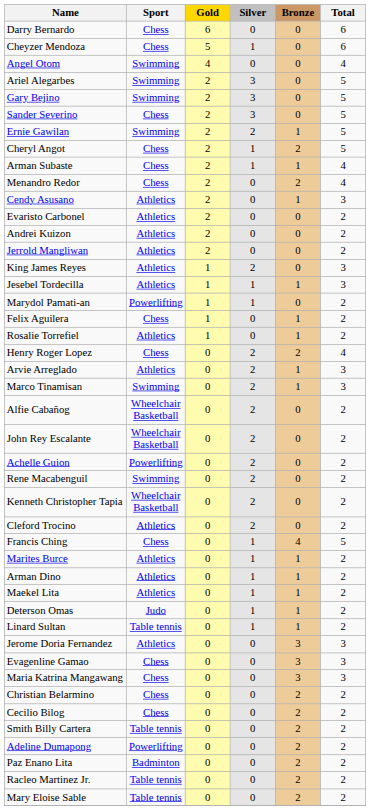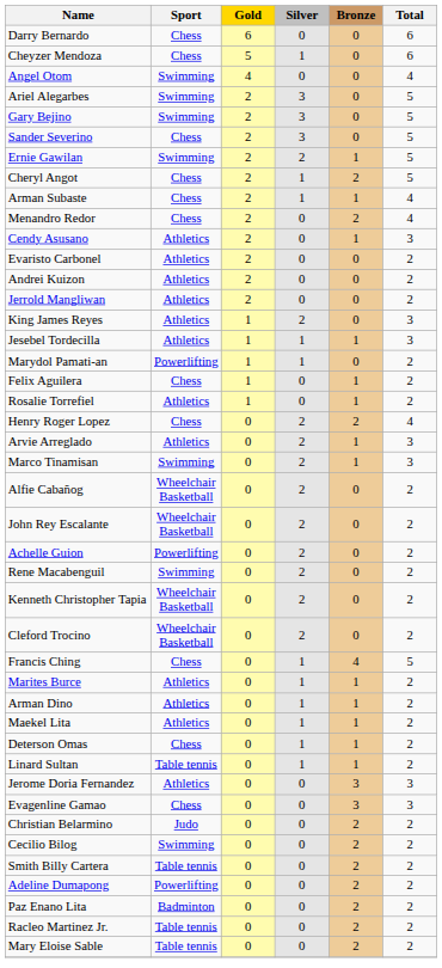 <table class="wikitable" style="text-align:center">
 <tr>
 <th width=175>Name</th>
 <th width=50>Sport</th>
 <td bgcolor=gold width=60><strong>Gold</strong></td>
 <td bgcolor=silver width=60><strong>Silver</strong></td>
 <td bgcolor=#cc9966 width=60><strong>Bronze</strong></td>
 <th width=60>Total</th>
 </tr>
 <tr>
 <td align=left>Darry Bernardo</td>
 <td><a href='#'>Chess</a></td>
 <td bgcolor=#fffcaf>6</td>
 <td bgcolor=#e5e5e5>0</td>
 <td bgcolor=#eecc99>0</td>
 <td>6</td>
 </tr>
 <tr>
 <td align=left>Cheyzer Mendoza</td>
 <td><a href='#'>Chess</a></td>
 <td bgcolor=#fffcaf>5</td>
 <td bgcolor=#e5e5e5>1</td>
 <td bgcolor=#eecc99>0</td>
 <td>6</td>
 </tr>
 <tr>
 <td align=left><a href='#'>Angel Otom</a></td>
 <td><a href='#'>Swimming</a></td>
 <td bgcolor=#fffcaf>4</td>
 <td bgcolor=#e5e5e5>0</td>
 <td bgcolor=#eecc99>0</td>
 <td>4</td>
 </tr>
 <tr>
 <td align=left>Ariel Alegarbes</td>
 <td><a href='#'>Swimming</a></td>
 <td bgcolor=#fffcaf>2</td>
 <td bgcolor=#e5e5e5>3</td>
 <td bgcolor=#eecc99>0</td>
 <td>5</td>
 </tr>
 <tr>
 <td align=left><a href='#'>Gary Bejino</a></td>
 <td><a href='#'>Swimming</a></td>
 <td bgcolor=#fffcaf>2</td>
 <td bgcolor=#e5e5e5>3</td>
 <td bgcolor=#eecc99>0</td>
 <td>5</td>
 </tr>
 <tr>
 <td align=left><a href='#'>Sander Severino</a></td>
 <td><a href='#'>Chess</a></td>
 <td bgcolor=#fffcaf>2</td>
 <td bgcolor=#e5e5e5>3</td>
 <td bgcolor=#eecc99>0</td>
 <td>5</td>
 </tr>
 <tr>
 <td align=left><a href='#'>Ernie Gawilan</a></td>
 <td><a href='#'>Swimming</a></td>
 <td bgcolor=#fffcaf>2</td>
 <td bgcolor=#e5e5e5>2</td>
 <td bgcolor=#eecc99>1</td>
 <td>5</td>
 </tr>
 <tr>
 <td align=left>Cheryl Angot</td>
 <td><a href='#'>Chess</a></td>
 <td bgcolor=#fffcaf>2</td>
 <td bgcolor=#e5e5e5>1</td>
 <td bgcolor=#eecc99>2</td>
 <td>5</td>
 </tr>
 <tr>
 <td align=left>Arman Subaste</td>
 <td><a href='#'>Chess</a></td>
 <td bgcolor=#fffcaf>2</td>
 <td bgcolor=#e5e5e5>1</td>
 <td bgcolor=#eecc99>1</td>
 <td>4</td>
 </tr>
 <tr>
 <td align=left>Menandro Redor</td>
 <td><a href='#'>Chess</a></td>
 <td bgcolor=#fffcaf>2</td>
 <td bgcolor=#e5e5e5>0</td>
 <td bgcolor=#eecc99>2</td>
 <td>4</td>
 </tr>
 <tr>
 <td align=left><a href='#'>Cendy Asusano</a></td>
 <td><a href='#'>Athletics</a></td>
 <td bgcolor=#fffcaf>2</td>
 <td bgcolor=#e5e5e5>0</td>
 <td bgcolor=#eecc99>1</td>
 <td>3</td>
 </tr>
 <tr>
 <td align=left>Evaristo Carbonel</td>
 <td><a href='#'>Athletics</a></td>
 <td bgcolor=#fffcaf>2</td>
 <td bgcolor=#e5e5e5>0</td>
 <td bgcolor=#eecc99>0</td>
 <td>2</td>
 </tr>
 <tr>
 <td align=left>Andrei Kuizon</td>
 <td><a href='#'>Athletics</a></td>
 <td bgcolor=#fffcaf>2</td>
 <td bgcolor=#e5e5e5>0</td>
 <td bgcolor=#eecc99>0</td>
 <td>2</td>
 </tr>
 <tr>
 <td align=left><a href='#'>Jerrold Mangliwan</a></td>
 <td><a href='#'>Athletics</a></td>
 <td bgcolor=#fffcaf>2</td>
 <td bgcolor=#e5e5e5>0</td>
 <td bgcolor=#eecc99>0</td>
 <td>2</td>
 </tr>
 <tr>
 <td align=left>King James Reyes</td>
 <td><a href='#'>Athletics</a></td>
 <td bgcolor=#fffcaf>1</td>
 <td bgcolor=#e5e5e5>2</td>
 <td bgcolor=#eecc99>0</td>
 <td>3</td>
 </tr>
 <tr>
 <td align=left>Jesebel Tordecilla</td>
 <td><a href='#'>Athletics</a></td>
 <td bgcolor=#fffcaf>1</td>
 <td bgcolor=#e5e5e5>1</td>
 <td bgcolor=#eecc99>1</td>
 <td>3</td>
 </tr>
 <tr>
 <td align=left>Marydol Pamati-an</td>
 <td><a href='#'>Powerlifting</a></td>
 <td bgcolor=#fffcaf>1</td>
 <td bgcolor=#e5e5e5>1</td>
 <td bgcolor=#eecc99>0</td>
 <td>2</td>
 </tr>
 <tr>
 <td align=left>Felix Aguilera</td>
 <td><a href='#'>Chess</a></td>
 <td bgcolor=#fffcaf>1</td>
 <td bgcolor=#e5e5e5>0</td>
 <td bgcolor=#eecc99>1</td>
 <td>2</td>
 </tr>
 <tr>
 <td align=left>Rosalie Torrefiel</td>
 <td><a href='#'>Athletics</a></td>
 <td bgcolor=#fffcaf>1</td>
 <td bgcolor=#e5e5e5>0</td>
 <td bgcolor=#eecc99>1</td>
 <td>2</td>
 </tr>
 <tr>
 <td align=left>Henry Roger Lopez</td>
 <td><a href='#'>Chess</a></td>
 <td bgcolor=#fffcaf>0</td>
 <td bgcolor=#e5e5e5>2</td>
 <td bgcolor=#eecc99>2</td>
 <td>4</td>
 </tr>
 <tr>
 <td align=left>Arvie Arreglado</td>
 <td><a href='#'>Athletics</a></td>
 <td bgcolor=#fffcaf>0</td>
 <td bgcolor=#e5e5e5>2</td>
 <td bgcolor=#eecc99>1</td>
 <td>3</td>
 </tr>
 <tr>
 <td align=left>Marco Tinamisan</td>
 <td><a href='#'>Swimming</a></td>
 <td bgcolor=#fffcaf>0</td>
 <td bgcolor=#e5e5e5>2</td>
 <td bgcolor=#eecc99>1</td>
 <td>3</td>
 </tr>
 <tr>
 <td align=left>Alfie Cabañog</td>
 <td><a href='#'>Wheelchair Basketball</a></td>
 <td bgcolor=#fffcaf>0</td>
 <td bgcolor=#e5e5e5>2</td>
 <td bgcolor=#eecc99>0</td>
 <td>2</td>
 </tr>
 <tr>
 <td align=left>John Rey Escalante</td>
 <td><a href='#'>Wheelchair Basketball</a></td>
 <td bgcolor=#fffcaf>0</td>
 <td bgcolor=#e5e5e5>2</td>
 <td bgcolor=#eecc99>0</td>
 <td>2</td>
 </tr>
 <tr>
 <td align=left><a href='#'>Achelle Guion</a></td>
 <td><a href='#'>Powerlifting</a></td>
 <td bgcolor=#fffcaf>0</td>
 <td bgcolor=#e5e5e5>2</td>
 <td bgcolor=#eecc99>0</td>
 <td>2</td>
 </tr>
 <tr>
 <td align=left>Rene Macabenguil</td>
 <td><a href='#'>Swimming</a></td>
 <td bgcolor=#fffcaf>0</td>
 <td bgcolor=#e5e5e5>2</td>
 <td bgcolor=#eecc99>0</td>
 <td>2</td>
 </tr>
 <tr>
 <td align=left>Kenneth Christopher Tapia</td>
 <td><a href='#'>Wheelchair Basketball</a></td>
 <td bgcolor=#fffcaf>0</td>
 <td bgcolor=#e5e5e5>2</td>
 <td bgcolor=#eecc99>0</td>
 <td>2</td>
 </tr>
 <tr>
 <td align=left>Cleford Trocino</td>
-<td><a href='#'>Athletics</a></td>
+<td><a href='#'>Wheelchair Basketball</a></td>
 <td bgcolor=#fffcaf>0</td>
 <td bgcolor=#e5e5e5>2</td>
 <td bgcolor=#eecc99>0</td>
 <td>2</td>
 </tr>
 <tr>
 <td align=left>Francis Ching</td>
 <td><a href='#'>Chess</a></td>
 <td bgcolor=#fffcaf>0</td>
 <td bgcolor=#e5e5e5>1</td>
 <td bgcolor=#eecc99>4</td>
 <td>5</td>
 </tr>
 <tr>
 <td align=left><a href='#'>Marites Burce</a></td>
 <td><a href='#'>Athletics</a></td>
 <td bgcolor=#fffcaf>0</td>
 <td bgcolor=#e5e5e5>1</td>
 <td bgcolor=#eecc99>1</td>
 <td>2</td>
 </tr>
 <tr>
 <td align=left>Arman Dino</td>
 <td><a href='#'>Athletics</a></td>
 <td bgcolor=#fffcaf>0</td>
 <td bgcolor=#e5e5e5>1</td>
 <td bgcolor=#eecc99>1</td>
 <td>2</td>
 </tr>
 <tr>
 <td align=left>Maekel Lita</td>
 <td><a href='#'>Athletics</a></td>
 <td bgcolor=#fffcaf>0</td>
 <td bgcolor=#e5e5e5>1</td>
 <td bgcolor=#eecc99>1</td>
 <td>2</td>
 </tr>
 <tr>
 <td align=left>Deterson Omas</td>
-<td><a href='#'>Judo</a></td>
+<td><a href='#'>Chess</a></td>
 <td bgcolor=#fffcaf>0</td>
 <td bgcolor=#e5e5e5>1</td>
 <td bgcolor=#eecc99>1</td>
 <td>2</td>
 </tr>
 <tr>
 <td align=left>Linard Sultan</td>
 <td><a href='#'>Table tennis</a></td>
 <td bgcolor=#fffcaf>0</td>
 <td bgcolor=#e5e5e5>1</td>
 <td bgcolor=#eecc99>1</td>
 <td>2</td>
 </tr>
 <tr>
 <td align=left>Jerome Doria Fernandez</td>
 <td><a href='#'>Athletics</a></td>
 <td bgcolor=#fffcaf>0</td>
 <td bgcolor=#e5e5e5>0</td>
 <td bgcolor=#eecc99>3</td>
 <td>3</td>
 </tr>
 <tr>
 <td align=left>Evagenline Gamao</td>
 <td><a href='#'>Chess</a></td>
 <td bgcolor=#fffcaf>0</td>
 <td bgcolor=#e5e5e5>0</td>
 <td bgcolor=#eecc99>3</td>
 <td>3</td>
 </tr>
 <tr>
-<td align=left>Maria Katrina Mangawang</td>
-<td><a href='#'>Chess</a></td>
-<td bgcolor=#fffcaf>0</td>
-<td bgcolor=#e5e5e5>0</td>
-<td bgcolor=#eecc99>3</td>
-<td>3</td>
-</tr>
-<tr>
 <td align=left>Christian Belarmino</td>
-<td><a href='#'>Chess</a></td>
+<td><a href='#'>Judo</a></td>
 <td bgcolor=#fffcaf>0</td>
 <td bgcolor=#e5e5e5>0</td>
 <td bgcolor=#eecc99>2</td>
 <td>2</td>
 </tr>
 <tr>
 <td align=left>Cecilio Bilog</td>
-<td><a href='#'>Chess</a></td>
+<td><a href='#'>Swimming</a></td>
 <td bgcolor=#fffcaf>0</td>
 <td bgcolor=#e5e5e5>0</td>
 <td bgcolor=#eecc99>2</td>
 <td>2</td>
 </tr>
 <tr>
 <td align=left>Smith Billy Cartera</td>
 <td><a href='#'>Table tennis</a></td>
 <td bgcolor=#fffcaf>0</td>
 <td bgcolor=#e5e5e5>0</td>
 <td bgcolor=#eecc99>2</td>
 <td>2</td>
 </tr>
 <tr>
 <td align=left><a href='#'>Adeline Dumapong</a></td>
 <td><a href='#'>Powerlifting</a></td>
 <td bgcolor=#fffcaf>0</td>
 <td bgcolor=#e5e5e5>0</td>
 <td bgcolor=#eecc99>2</td>
 <td>2</td>
 </tr>
 <tr>
 <td align=left>Paz Enano Lita</td>
 <td><a href='#'>Badminton</a></td>
 <td bgcolor=#fffcaf>0</td>
 <td bgcolor=#e5e5e5>0</td>
 <td bgcolor=#eecc99>2</td>
 <td>2</td>
 </tr>
 <tr>
 <td align=left>Racleo Martinez Jr.</td>
 <td><a href='#'>Table tennis</a></td>
 <td bgcolor=#fffcaf>0</td>
 <td bgcolor=#e5e5e5>0</td>
 <td bgcolor=#eecc99>2</td>
 <td>2</td>
 </tr>
 <tr>
 <td align=left>Mary Eloise Sable</td>
 <td><a href='#'>Table tennis</a></td>
 <td bgcolor=#fffcaf>0</td>
 <td bgcolor=#e5e5e5>0</td>
 <td bgcolor=#eecc99>2</td>
 <td>2</td>
 </tr>
 <tr>
 </tr>
 </table>
